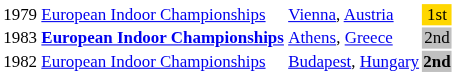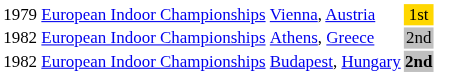 <table>
 <tr>
 <td>1979</td>
 <td><a href='#'>European Indoor Championships</a></td>
 <td><a href='#'>Vienna</a>, <a href='#'>Austria</a></td>
 <td bgcolor="gold" align="center">1st</td>
 <td></td>
 </tr>
 <tr>
-<td>1983</td>
-<td><strong><a href='#'>European Indoor Championships</a></strong></td>
+<td>1982</td>
+<td><a href='#'>European Indoor Championships</a></td>
 <td><a href='#'>Athens</a>, <a href='#'>Greece</a></td>
 <td bgcolor="silver" align="center">2nd</td>
 <td></td>
 </tr>
 <tr>
 <td>1982</td>
 <td><a href='#'>European Indoor Championships</a></td>
 <td><a href='#'>Budapest</a>, <a href='#'>Hungary</a></td>
 <td bgcolor="silver" align="center"><strong>2nd</strong></td>
 <td></td>
 </tr>
 </table>
